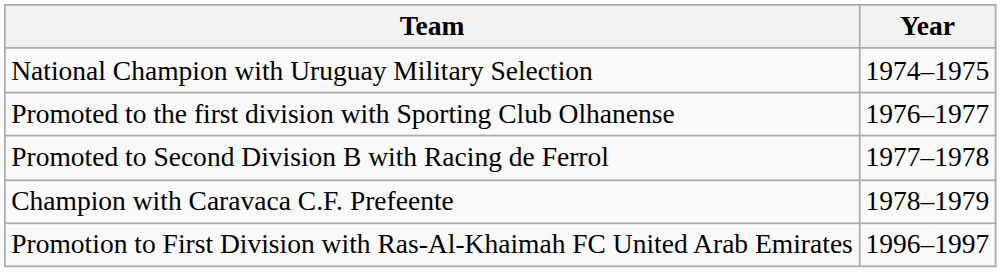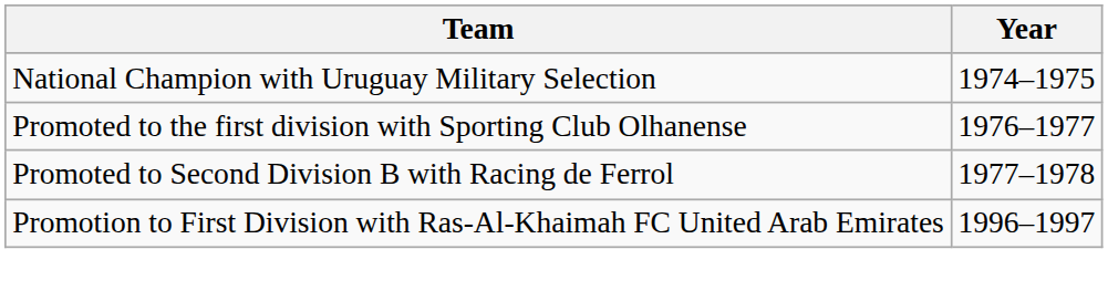 <table class="wikitable">
 <tr>
 <th>Team</th>
 <th>Year</th>
 </tr>
 <tr>
 <td>National Champion with Uruguay Military Selection</td>
 <td>1974–1975</td>
 </tr>
 <tr>
 <td>Promoted to the first division with Sporting Club Olhanense</td>
 <td>1976–1977</td>
 </tr>
 <tr>
 <td>Promoted to Second Division B with Racing de Ferrol</td>
 <td>1977–1978</td>
 </tr>
 <tr>
-<td>Champion with Caravaca C.F. Prefeente</td>
-<td>1978–1979</td>
-</tr>
-<tr>
 <td>Promotion to First Division with Ras-Al-Khaimah FC United Arab Emirates</td>
 <td>1996–1997</td>
 </tr>
 </table>
